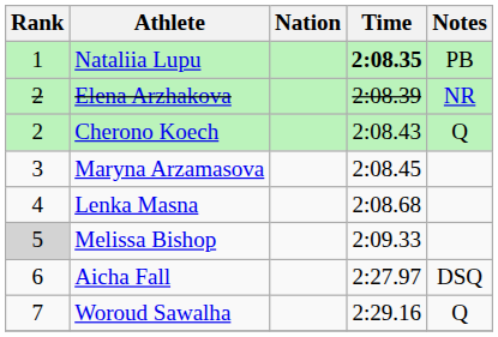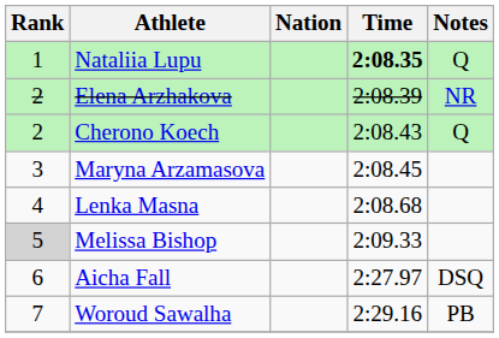 <table class="wikitable sortable" style="text-align:center">
 <tr>
 <th>Rank</th>
 <th>Athlete</th>
 <th>Nation</th>
 <th>Time</th>
 <th>Notes</th>
 </tr>
 <tr bgcolor=bbf3bb>
 <td>1</td>
 <td align=left><a href='#'>Nataliia Lupu</a></td>
 <td align=left></td>
 <td><strong>2:08.35</strong></td>
-<td>PB</td>
+<td>Q</td>
 </tr>
 <tr bgcolor=bbf3bb>
 <td><s>2 </s></td>
 <td align=left><s><a href='#'>Elena Arzhakova</a> </s></td>
 <td align=left><s></s></td>
 <td><s>2:08.39 </s></td>
 <td><a href='#'>NR</a></td>
 </tr>
 <tr bgcolor=bbf3bb>
 <td>2</td>
 <td align=left><a href='#'>Cherono Koech</a></td>
 <td align=left></td>
 <td>2:08.43</td>
 <td>Q</td>
 </tr>
 <tr>
 <td>3</td>
 <td align=left><a href='#'>Maryna Arzamasova</a></td>
 <td align=left></td>
 <td>2:08.45</td>
 <td></td>
 </tr>
 <tr>
 <td>4</td>
 <td align=left><a href='#'>Lenka Masna</a></td>
 <td align=left></td>
 <td>2:08.68</td>
 <td></td>
 </tr>
 <tr>
 <td style="background: lightgrey;">5</td>
 <td align=left><a href='#'>Melissa Bishop</a></td>
 <td align=left></td>
 <td>2:09.33</td>
 <td></td>
 </tr>
 <tr>
 <td>6</td>
 <td align=left><a href='#'>Aicha Fall</a></td>
 <td align=left></td>
 <td>2:27.97</td>
 <td>DSQ</td>
 </tr>
 <tr>
 <td>7</td>
 <td align=left><a href='#'>Woroud Sawalha</a></td>
 <td align=left></td>
 <td>2:29.16</td>
-<td>Q</td>
+<td>PB</td>
 </tr>
 <tr>
 </tr>
 </table>
